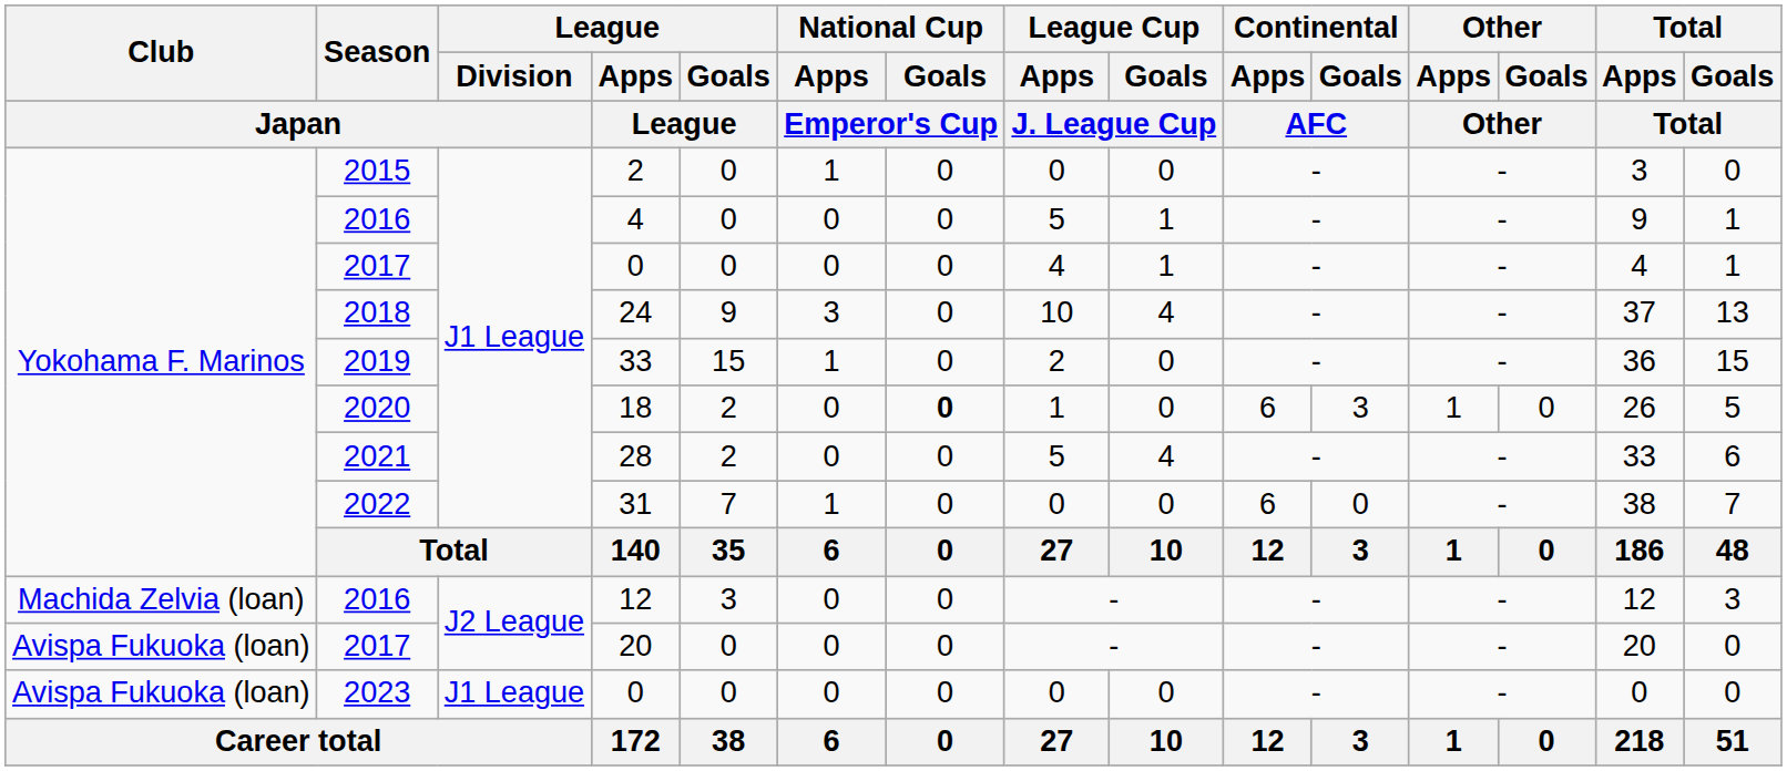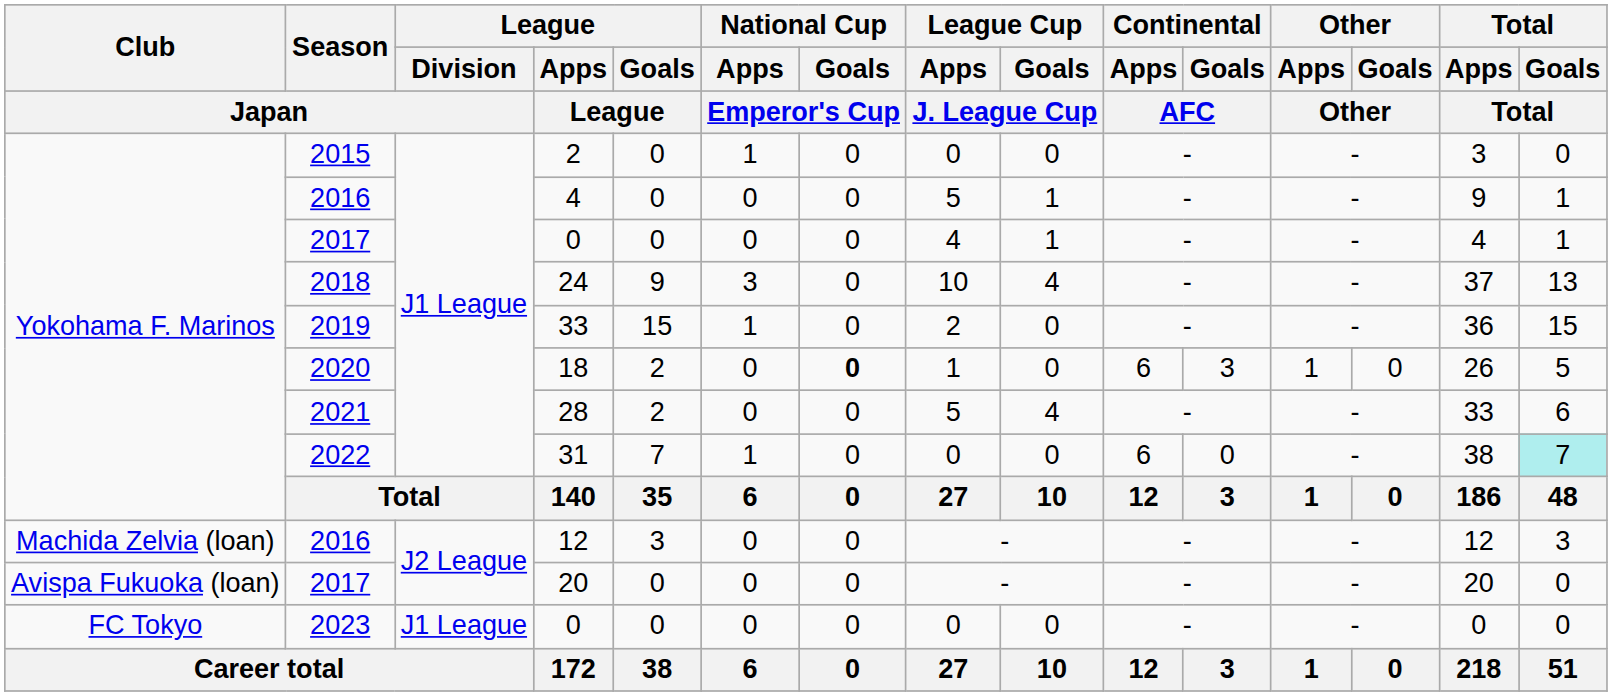 <table class="wikitable" style="text-align:center;">
 <tr>
 <th rowspan=2>Club</th>
 <th rowspan=2>Season</th>
 <th colspan=3>League</th>
 <th colspan=2>National Cup</th>
 <th colspan=2>League Cup</th>
 <th colspan=2>Continental</th>
 <th colspan=2>Other</th>
 <th colspan=2>Total</th>
 </tr>
 <tr>
 <th>Division</th>
 <th>Apps</th>
 <th>Goals</th>
 <th>Apps</th>
 <th>Goals</th>
 <th>Apps</th>
 <th>Goals</th>
 <th>Apps</th>
 <th>Goals</th>
 <th>Apps</th>
 <th>Goals</th>
 <th>Apps</th>
 <th>Goals</th>
 </tr>
 <tr>
 <th colspan=3>Japan</th>
 <th colspan=2>League</th>
 <th colspan=2><a href='#'>Emperor's Cup</a></th>
 <th colspan=2><a href='#'>J. League Cup</a></th>
 <th colspan=2><a href='#'>AFC</a></th>
 <th colspan=2>Other</th>
 <th colspan=2>Total</th>
 </tr>
 <tr>
 <td rowspan="9"><a href='#'>Yokohama F. Marinos</a></td>
 <td><a href='#'>2015</a></td>
 <td rowspan="8"><a href='#'>J1 League</a></td>
 <td>2</td>
 <td>0</td>
 <td>1</td>
 <td>0</td>
 <td>0</td>
 <td>0</td>
 <td colspan="2">-</td>
 <td colspan="2">-</td>
 <td>3</td>
 <td>0</td>
 </tr>
 <tr>
 <td><a href='#'>2016</a></td>
 <td>4</td>
 <td>0</td>
 <td>0</td>
 <td>0</td>
 <td>5</td>
 <td>1</td>
 <td colspan="2">-</td>
 <td colspan="2">-</td>
 <td>9</td>
 <td>1</td>
 </tr>
 <tr>
 <td><a href='#'>2017</a></td>
 <td>0</td>
 <td>0</td>
 <td>0</td>
 <td>0</td>
 <td>4</td>
 <td>1</td>
 <td colspan="2">-</td>
 <td colspan="2">-</td>
 <td>4</td>
 <td>1</td>
 </tr>
 <tr>
 <td><a href='#'>2018</a></td>
 <td>24</td>
 <td>9</td>
 <td>3</td>
 <td>0</td>
 <td>10</td>
 <td>4</td>
 <td colspan="2">-</td>
 <td colspan="2">-</td>
 <td>37</td>
 <td>13</td>
 </tr>
 <tr>
 <td><a href='#'>2019</a></td>
 <td>33</td>
 <td>15</td>
 <td>1</td>
 <td>0</td>
 <td>2</td>
 <td>0</td>
 <td colspan="2">-</td>
 <td colspan="2">-</td>
 <td>36</td>
 <td>15</td>
 </tr>
 <tr>
 <td><a href='#'>2020</a></td>
 <td>18</td>
 <td>2</td>
 <td>0</td>
 <td><strong>0</strong></td>
 <td>1</td>
 <td>0</td>
 <td>6</td>
 <td>3</td>
 <td>1</td>
 <td>0</td>
 <td>26</td>
 <td>5</td>
 </tr>
 <tr>
 <td><a href='#'>2021</a></td>
 <td>28</td>
 <td>2</td>
 <td>0</td>
 <td>0</td>
 <td>5</td>
 <td>4</td>
 <td colspan="2">-</td>
 <td colspan="2">-</td>
 <td>33</td>
 <td>6</td>
 </tr>
 <tr>
 <td><a href='#'>2022</a></td>
 <td>31</td>
 <td>7</td>
 <td>1</td>
 <td>0</td>
 <td>0</td>
 <td>0</td>
 <td>6</td>
 <td>0</td>
 <td colspan="2">-</td>
 <td>38</td>
-<td>7</td>
+<td style="background: paleturquoise;">7</td>
 </tr>
 <tr>
 <th colspan="2">Total</th>
 <th>140</th>
 <th>35</th>
 <th>6</th>
 <th>0</th>
 <th>27</th>
 <th>10</th>
 <th>12</th>
 <th>3</th>
 <th>1</th>
 <th>0</th>
 <th>186</th>
 <th>48</th>
 </tr>
 <tr>
 <td><a href='#'>Machida Zelvia</a> (loan)</td>
 <td><a href='#'>2016</a></td>
 <td rowspan="2"><a href='#'>J2 League</a></td>
 <td>12</td>
 <td>3</td>
 <td>0</td>
 <td>0</td>
 <td colspan="2">-</td>
 <td colspan="2">-</td>
 <td colspan="2">-</td>
 <td>12</td>
 <td>3</td>
 </tr>
 <tr>
 <td><a href='#'>Avispa Fukuoka</a> (loan)</td>
 <td><a href='#'>2017</a></td>
 <td>20</td>
 <td>0</td>
 <td>0</td>
 <td>0</td>
 <td colspan="2">-</td>
 <td colspan="2">-</td>
 <td colspan="2">-</td>
 <td>20</td>
 <td>0</td>
 </tr>
 <tr>
-<td><a href='#'>Avispa Fukuoka</a> (loan)</td>
+<td><a href='#'>FC Tokyo</a></td>
 <td><a href='#'>2023</a></td>
 <td><a href='#'>J1 League</a></td>
 <td>0</td>
 <td>0</td>
 <td>0</td>
 <td>0</td>
 <td>0</td>
 <td>0</td>
 <td colspan="2">-</td>
 <td colspan="2">-</td>
 <td>0</td>
 <td>0</td>
 </tr>
 <tr>
 <th colspan=3>Career total</th>
 <th>172</th>
 <th>38</th>
 <th>6</th>
 <th>0</th>
 <th>27</th>
 <th>10</th>
 <th>12</th>
 <th>3</th>
 <th>1</th>
 <th>0</th>
 <th>218</th>
 <th>51</th>
 </tr>
 </table>
